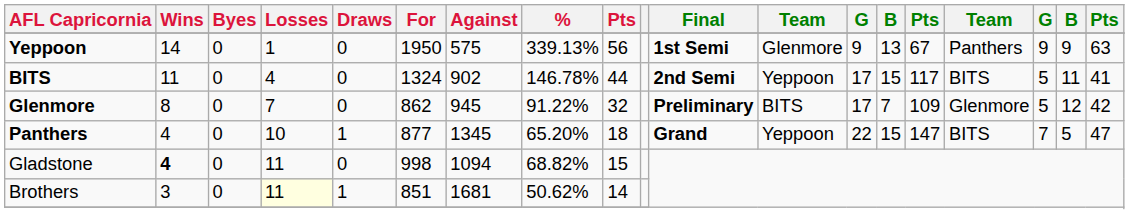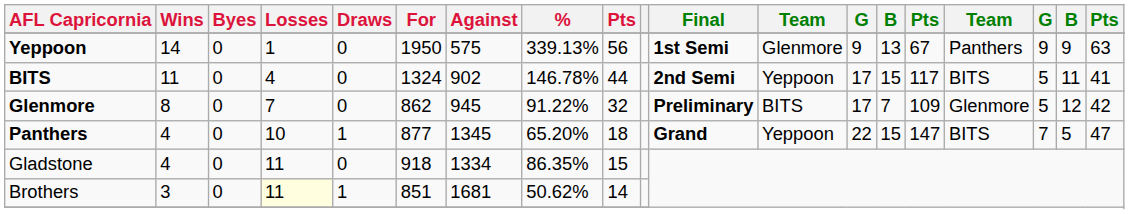 <table style="font-size: 85%; text-align: left;" class="wikitable">
 <tr>
 <th style="color:crimson">AFL Capricornia</th>
 <th style="color:crimson">Wins</th>
 <th style="color:crimson">Byes</th>
 <th style="color:crimson">Losses</th>
 <th style="color:crimson">Draws</th>
 <th style="color:crimson">For</th>
 <th style="color:crimson">Against</th>
 <th style="color:crimson">%</th>
 <th style="color:crimson">Pts</th>
 <th></th>
 <th style="color:green">Final</th>
 <th style="color:green">Team</th>
 <th style="color:green">G</th>
 <th style="color:green">B</th>
 <th style="color:green">Pts</th>
 <th style="color:green">Team</th>
 <th style="color:green">G</th>
 <th style="color:green">B</th>
 <th style="color:green">Pts</th>
 </tr>
 <tr>
 </tr>
 <tr>
 </tr>
 <tr>
 <td><strong>	Yeppoon	</strong></td>
 <td>14</td>
 <td>0</td>
 <td>1</td>
 <td>0</td>
 <td>1950</td>
 <td>575</td>
 <td>339.13%</td>
 <td>56</td>
 <td></td>
 <td><strong>1st Semi</strong></td>
 <td>Glenmore</td>
 <td>9</td>
 <td>13</td>
 <td>67</td>
 <td>Panthers</td>
 <td>9</td>
 <td>9</td>
 <td>63</td>
 </tr>
 <tr>
 <td><strong>	BITS	</strong></td>
 <td>11</td>
 <td>0</td>
 <td>4</td>
 <td>0</td>
 <td>1324</td>
 <td>902</td>
 <td>146.78%</td>
 <td>44</td>
 <td></td>
 <td><strong>2nd Semi</strong></td>
 <td>Yeppoon</td>
 <td>17</td>
 <td>15</td>
 <td>117</td>
 <td>BITS</td>
 <td>5</td>
 <td>11</td>
 <td>41</td>
 </tr>
 <tr ||>
 <td><strong>	Glenmore	</strong></td>
 <td>8</td>
 <td>0</td>
 <td>7</td>
 <td>0</td>
 <td>862</td>
 <td>945</td>
 <td>91.22%</td>
 <td>32</td>
 <td></td>
 <td><strong>Preliminary</strong></td>
 <td>BITS</td>
 <td>17</td>
 <td>7</td>
 <td>109</td>
 <td>Glenmore</td>
 <td>5</td>
 <td>12</td>
 <td>42</td>
 </tr>
 <tr>
 <td><strong>	Panthers	</strong></td>
 <td>4</td>
 <td>0</td>
 <td>10</td>
 <td>1</td>
 <td>877</td>
 <td>1345</td>
 <td>65.20%</td>
 <td>18</td>
 <td></td>
 <td><strong>Grand</strong></td>
 <td>Yeppoon</td>
 <td>22</td>
 <td>15</td>
 <td>147</td>
 <td>BITS</td>
 <td>7</td>
 <td>5</td>
 <td>47</td>
 </tr>
 <tr>
 <td>Gladstone</td>
-<td><strong>4</strong></td>
+<td>4</td>
 <td>0</td>
 <td>11</td>
 <td>0</td>
-<td>998</td>
-<td>1094</td>
-<td>68.82%</td>
+<td>918</td>
+<td>1334</td>
+<td>86.35%</td>
 <td>15</td>
 <td></td>
 </tr>
 <tr>
 <td>Brothers</td>
 <td>3</td>
 <td>0</td>
 <td style="background: lightyellow;">11</td>
 <td>1</td>
 <td>851</td>
 <td>1681</td>
 <td>50.62%</td>
 <td>14</td>
 <td></td>
 </tr>
 <tr>
 </tr>
 </table>
